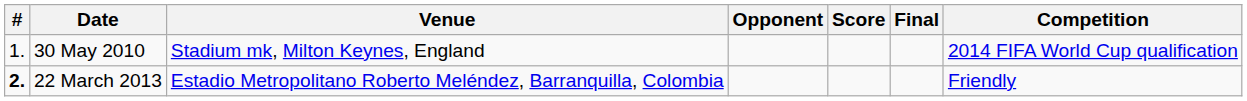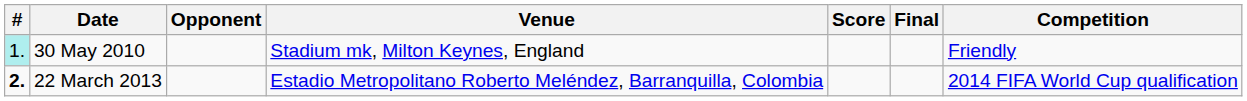 <table class="wikitable collapsible">
 <tr>
 <th>#</th>
 <th>Date</th>
+<th>Opponent</th>
 <th>Venue</th>
-<th>Opponent</th>
 <th>Score</th>
 <th>Final</th>
 <th>Competition</th>
 </tr>
 <tr>
-<td>1.</td>
+<td style="background: paleturquoise;">1.</td>
 <td>30 May 2010</td>
+<td></td>
 <td><a href='#'>Stadium mk</a>, <a href='#'>Milton Keynes</a>, England</td>
 <td></td>
+<td></td>
+<td><a href='#'>Friendly</a></td>
+</tr>
+<tr>
+<td><strong>2.</strong></td>
+<td>22 March 2013</td>
+<td></td>
+<td><a href='#'>Estadio Metropolitano Roberto Meléndez</a>, <a href='#'>Barranquilla</a>, <a href='#'>Colombia</a></td>
 <td></td>
 <td></td>
 <td><a href='#'>2014 FIFA World Cup qualification</a></td>
 </tr>
-<tr>
-<td><strong>2.</strong></td>
-<td>22 March 2013</td>
-<td><a href='#'>Estadio Metropolitano Roberto Meléndez</a>, <a href='#'>Barranquilla</a>, <a href='#'>Colombia</a></td>
-<td></td>
-<td></td>
-<td></td>
-<td><a href='#'>Friendly</a></td>
-</tr>
 </table>
